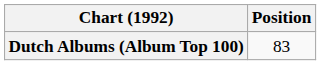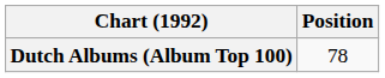 <table class="wikitable plainrowheaders" style="text-align:center">
 <tr>
 <th scope="col">Chart (1992)</th>
 <th scope="col">Position</th>
 </tr>
 <tr>
 <th scope="row">Dutch Albums (Album Top 100)</th>
-<td>83</td>
+<td>78</td>
 </tr>
 </table>
